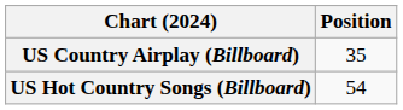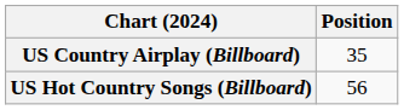 <table class="wikitable sortable plainrowheaders" style="text-align:center">
 <tr>
 <th scope="col">Chart (2024)</th>
 <th scope="col">Position</th>
 </tr>
 <tr>
 <th scope="row">US Country Airplay (<em>Billboard</em>)</th>
 <td>35</td>
 </tr>
 <tr>
 <th scope="row">US Hot Country Songs (<em>Billboard</em>)</th>
-<td>54</td>
+<td>56</td>
 </tr>
 </table>
